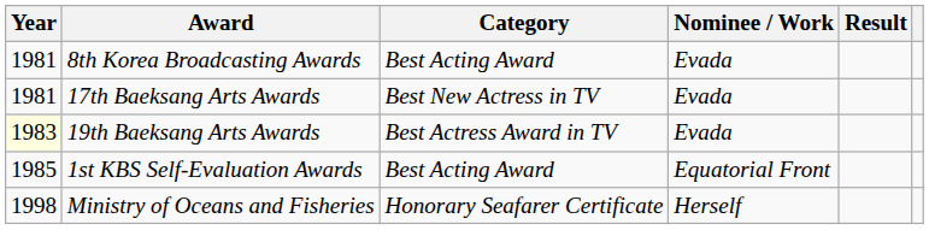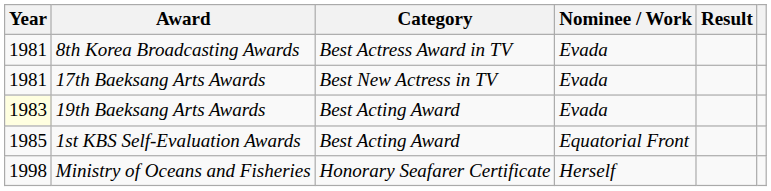 <table class="wikitable">
 <tr>
 <th>Year</th>
 <th>Award</th>
 <th>Category</th>
 <th>Nominee / Work</th>
 <th>Result</th>
 <th></th>
 </tr>
 <tr>
 <td>1981</td>
 <td><em>8th Korea Broadcasting Awards</em></td>
-<td><em>Best Acting Award</em></td>
+<td><em>Best Actress Award in TV</em></td>
 <td><em>Evada</em></td>
 <td></td>
 <td></td>
 </tr>
 <tr>
 <td>1981</td>
 <td><em>17th Baeksang Arts Awards</em></td>
 <td><em>Best New Actress in TV</em></td>
 <td><em>Evada</em></td>
 <td></td>
 <td></td>
 </tr>
 <tr>
 <td style="background: lightyellow;">1983</td>
 <td><em>19th Baeksang Arts Awards</em></td>
-<td><em>Best Actress Award in TV</em></td>
+<td><em>Best Acting Award</em></td>
 <td><em>Evada</em></td>
 <td></td>
 <td></td>
 </tr>
 <tr>
 <td>1985</td>
 <td><em>1st KBS Self-Evaluation Awards</em></td>
 <td><em>Best Acting Award</em></td>
 <td><em>Equatorial Front</em></td>
 <td></td>
 <td></td>
 </tr>
 <tr>
 <td>1998</td>
 <td><em>Ministry of Oceans and Fisheries</em></td>
 <td><em>Honorary Seafarer Certificate</em></td>
 <td><em>Herself</em></td>
 <td></td>
 <td></td>
 </tr>
 </table>
